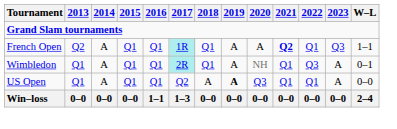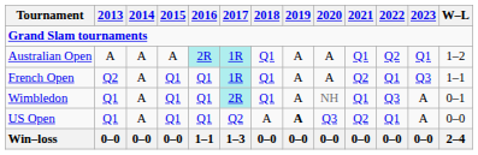 <table class=wikitable style=text-align:center;font-size:97%>
 <tr>
 <th>Tournament</th>
 <th><a href='#'>2013</a></th>
 <th><a href='#'>2014</a></th>
 <th><a href='#'>2015</a></th>
 <th><a href='#'>2016</a></th>
 <th><a href='#'>2017</a></th>
 <th><a href='#'>2018</a></th>
 <th><a href='#'>2019</a></th>
 <th><a href='#'>2020</a></th>
 <th><a href='#'>2021</a></th>
 <th><a href='#'>2022</a></th>
 <th><a href='#'>2023</a></th>
 <th>W–L</th>
 </tr>
 <tr>
 <td colspan="13" align="left"><a href='#'><strong>Grand Slam tournaments</strong></a></td>
 </tr>
 <tr>
+<td align=left><a href='#'>Australian Open</a></td>
+<td>A</td>
+<td>A</td>
+<td>A</td>
+<td bgcolor=afeeee><a href='#'>2R</a></td>
+<td bgcolor=afeeee><a href='#'>1R</a></td>
+<td><a href='#'>Q1</a></td>
+<td>A</td>
+<td>A</td>
+<td><a href='#'>Q1</a></td>
+<td><a href='#'>Q2</a></td>
+<td><a href='#'>Q1</a></td>
+<td>1–2</td>
+</tr>
+<tr>
 <td align=left><a href='#'>French Open</a></td>
 <td><a href='#'>Q2</a></td>
 <td>A</td>
 <td><a href='#'>Q1</a></td>
 <td><a href='#'>Q1</a></td>
 <td bgcolor=afeeee><a href='#'>1R</a></td>
 <td><a href='#'>Q1</a></td>
 <td>A</td>
 <td>A</td>
-<td><strong><a href='#'>Q2</a></strong></td>
+<td><a href='#'>Q2</a></td>
 <td><a href='#'>Q1</a></td>
 <td><a href='#'>Q3</a></td>
 <td>1–1</td>
 </tr>
 <tr>
 <td align=left><a href='#'>Wimbledon</a></td>
 <td><a href='#'>Q1</a></td>
 <td>A</td>
 <td><a href='#'>Q1</a></td>
 <td><a href='#'>Q1</a></td>
 <td bgcolor=afeeee><a href='#'>2R</a></td>
 <td><a href='#'>Q1</a></td>
 <td>A</td>
 <td style=color:#767676>NH</td>
 <td><a href='#'>Q1</a></td>
 <td><a href='#'>Q3</a></td>
 <td>A</td>
 <td>0–1</td>
 </tr>
 <tr>
 <td align=left><a href='#'>US Open</a></td>
 <td><a href='#'>Q1</a></td>
 <td>A</td>
 <td><a href='#'>Q1</a></td>
 <td><a href='#'>Q1</a></td>
 <td><a href='#'>Q2</a></td>
 <td>A</td>
 <td><strong>A</strong></td>
 <td><a href='#'>Q3</a></td>
-<td><a href='#'>Q1</a></td>
+<td><a href='#'>Q2</a></td>
 <td><a href='#'>Q1</a></td>
 <td>A</td>
 <td>0–0</td>
 </tr>
 <tr>
 <th style=text-align:left>Win–loss</th>
 <th>0–0</th>
 <th>0–0</th>
 <th>0–0</th>
 <th>1–1</th>
 <th>1–3</th>
 <th>0–0</th>
 <th>0–0</th>
 <th>0–0</th>
 <th>0–0</th>
 <th>0–0</th>
 <th>0–0</th>
 <th>2–4</th>
 </tr>
 </table>
